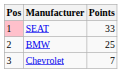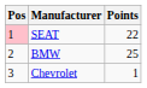 <table class="wikitable" style="font-size: 95%;">
 <tr>
 <th>Pos</th>
 <th>Manufacturer</th>
 <th>Points</th>
 </tr>
 <tr>
 <td style="background: pink;">1</td>
 <td> <a href='#'>SEAT</a></td>
-<td align="right">33</td>
+<td align="right">22</td>
 </tr>
 <tr>
 <td>2</td>
 <td> <a href='#'>BMW</a></td>
 <td align="right">25</td>
 </tr>
 <tr>
 <td>3</td>
 <td> <a href='#'>Chevrolet</a></td>
-<td align="right">7</td>
+<td align="right">1</td>
 </tr>
 </table>
